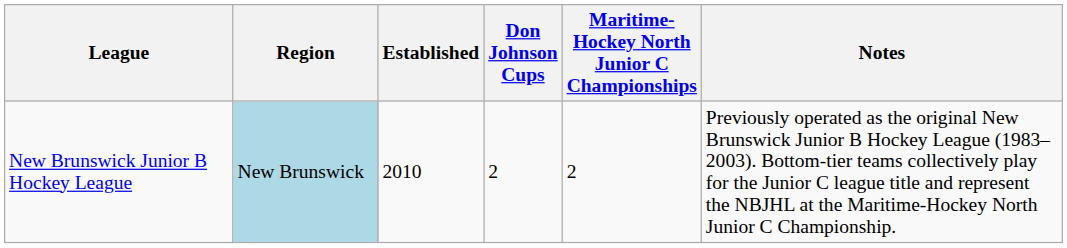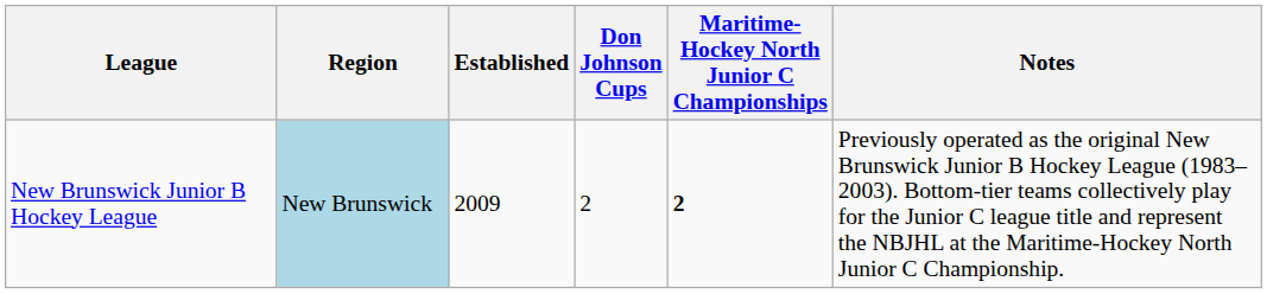 <table class="wikitable">
 <tr>
 <th bgcolor="#DDDDFF" width="25%">League</th>
 <th bgcolor="#DDDDFF" width="15%">Region</th>
 <th bgcolor="#DDDDFF" width="10%">Established</th>
 <th bgcolor="#DDDDFF" width="5%"><a href='#'>Don Johnson Cups</a></th>
 <th bgcolor="#DDDDFF" width="5%"><a href='#'>Maritime-Hockey North Junior C Championships</a></th>
 <th bgcolor="#DDDDFF" width="45%">Notes</th>
 </tr>
 <tr>
 <td><a href='#'>New Brunswick Junior B Hockey League</a></td>
 <td style="background: lightblue;">New Brunswick</td>
-<td>2010</td>
+<td>2009</td>
 <td>2</td>
-<td>2</td>
+<td><strong>2</strong></td>
 <td>Previously operated as the original New Brunswick Junior B Hockey League (1983–2003). Bottom-tier teams collectively play for the Junior C league title and represent the NBJHL at the Maritime-Hockey North Junior C Championship.</td>
 </tr>
 </table>
